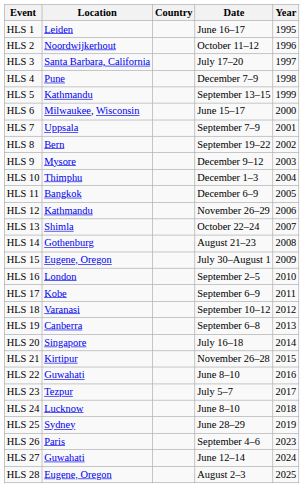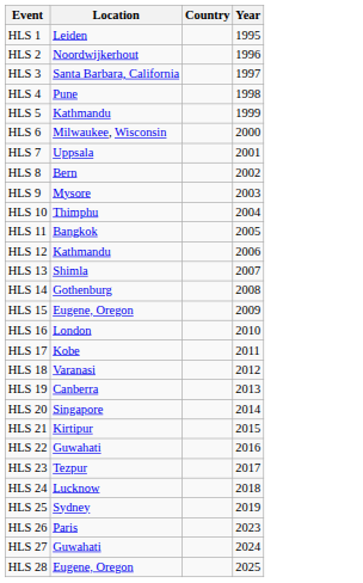 <table class="wikitable">
 <tr>
 <th>Event</th>
 <th>Location</th>
 <th>Country</th>
-<th>Date</th>
 <th>Year</th>
 </tr>
 <tr>
 <td>HLS 1</td>
 <td><a href='#'>Leiden</a></td>
 <td></td>
-<td>June 16–17</td>
 <td>1995</td>
 </tr>
 <tr>
 <td>HLS 2</td>
 <td><a href='#'>Noordwijkerhout</a></td>
 <td></td>
-<td>October 11–12</td>
 <td>1996</td>
 </tr>
 <tr>
 <td>HLS 3</td>
 <td><a href='#'>Santa Barbara, California</a></td>
 <td></td>
-<td>July 17–20</td>
 <td>1997</td>
 </tr>
 <tr>
 <td>HLS 4</td>
 <td><a href='#'>Pune</a></td>
 <td></td>
-<td>December 7–9</td>
 <td>1998</td>
 </tr>
 <tr>
 <td>HLS 5</td>
 <td><a href='#'>Kathmandu</a></td>
 <td></td>
-<td>September 13–15</td>
 <td>1999</td>
 </tr>
 <tr>
 <td>HLS 6</td>
 <td><a href='#'>Milwaukee</a>, <a href='#'>Wisconsin</a></td>
 <td></td>
-<td>June 15–17</td>
 <td>2000</td>
 </tr>
 <tr>
 <td>HLS 7</td>
 <td><a href='#'>Uppsala</a></td>
 <td></td>
-<td>September 7–9</td>
 <td>2001</td>
 </tr>
 <tr>
 <td>HLS 8</td>
 <td><a href='#'>Bern</a></td>
 <td></td>
-<td>September 19–22</td>
 <td>2002</td>
 </tr>
 <tr>
 <td>HLS 9</td>
 <td><a href='#'>Mysore</a></td>
 <td></td>
-<td>December 9–12</td>
 <td>2003</td>
 </tr>
 <tr>
 <td>HLS 10</td>
 <td><a href='#'>Thimphu</a></td>
 <td></td>
-<td>December 1–3</td>
 <td>2004</td>
 </tr>
 <tr>
 <td>HLS 11</td>
 <td><a href='#'>Bangkok</a></td>
 <td></td>
-<td>December 6–9</td>
 <td>2005</td>
 </tr>
 <tr>
 <td>HLS 12</td>
 <td><a href='#'>Kathmandu</a></td>
 <td></td>
-<td>November 26–29</td>
 <td>2006</td>
 </tr>
 <tr>
 <td>HLS 13</td>
 <td><a href='#'>Shimla</a></td>
 <td></td>
-<td>October 22–24</td>
 <td>2007</td>
 </tr>
 <tr>
 <td>HLS 14</td>
 <td><a href='#'>Gothenburg</a></td>
 <td></td>
-<td>August 21–23</td>
 <td>2008</td>
 </tr>
 <tr>
 <td>HLS 15</td>
 <td><a href='#'>Eugene, Oregon</a></td>
 <td></td>
-<td>July 30–August 1</td>
 <td>2009</td>
 </tr>
 <tr>
 <td>HLS 16</td>
 <td><a href='#'>London</a></td>
 <td></td>
-<td>September 2–5</td>
 <td>2010</td>
 </tr>
 <tr>
 <td>HLS 17</td>
 <td><a href='#'>Kobe</a></td>
 <td></td>
-<td>September 6–9</td>
 <td>2011</td>
 </tr>
 <tr>
 <td>HLS 18</td>
 <td><a href='#'>Varanasi</a></td>
 <td></td>
-<td>September 10–12</td>
 <td>2012</td>
 </tr>
 <tr>
 <td>HLS 19</td>
 <td><a href='#'>Canberra</a></td>
 <td></td>
-<td>September 6–8</td>
 <td>2013</td>
 </tr>
 <tr>
 <td>HLS 20</td>
 <td><a href='#'>Singapore</a></td>
 <td></td>
-<td>July 16–18</td>
 <td>2014</td>
 </tr>
 <tr>
 <td>HLS 21</td>
 <td><a href='#'>Kirtipur</a></td>
 <td></td>
-<td>November 26–28</td>
 <td>2015</td>
 </tr>
 <tr>
 <td>HLS 22</td>
 <td><a href='#'>Guwahati</a></td>
 <td></td>
-<td>June 8–10</td>
 <td>2016</td>
 </tr>
 <tr>
 <td>HLS 23</td>
 <td><a href='#'>Tezpur</a></td>
 <td></td>
-<td>July 5–7</td>
 <td>2017</td>
 </tr>
 <tr>
 <td>HLS 24</td>
 <td><a href='#'>Lucknow</a></td>
 <td></td>
-<td>June 8–10</td>
 <td>2018</td>
 </tr>
 <tr>
 <td>HLS 25</td>
 <td><a href='#'>Sydney</a></td>
 <td></td>
-<td>June 28–29</td>
 <td>2019</td>
 </tr>
 <tr>
 <td>HLS 26</td>
 <td><a href='#'>Paris</a></td>
 <td></td>
-<td>September 4–6</td>
 <td>2023</td>
 </tr>
 <tr>
 <td>HLS 27</td>
 <td><a href='#'>Guwahati</a></td>
 <td></td>
-<td>June 12–14</td>
 <td>2024</td>
 </tr>
 <tr>
 <td>HLS 28</td>
 <td><a href='#'>Eugene, Oregon</a></td>
 <td></td>
-<td>August 2–3</td>
 <td>2025</td>
 </tr>
 </table>
